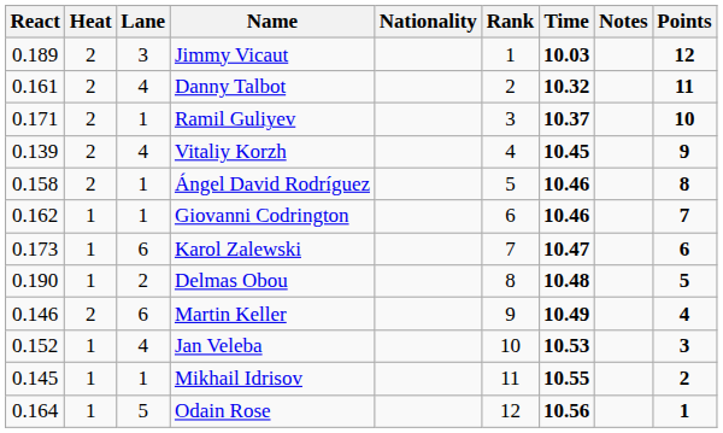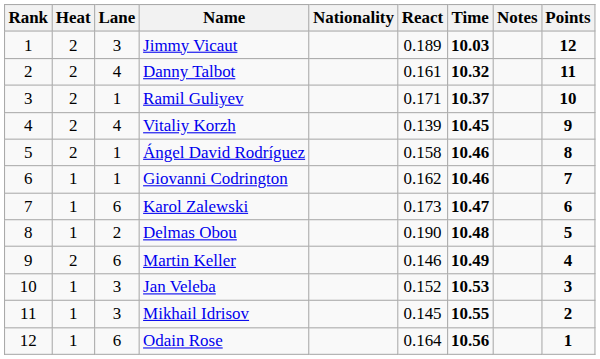 <table class="wikitable sortable" style="text-align:center">
 <tr>
-<th>React</th>
+<th>Rank</th>
 <th>Heat</th>
 <th>Lane</th>
 <th>Name</th>
 <th>Nationality</th>
-<th>Rank</th>
+<th>React</th>
 <th>Time</th>
 <th>Notes</th>
 <th>Points</th>
 </tr>
 <tr>
-<td>0.189</td>
+<td>1</td>
 <td>2</td>
 <td>3</td>
 <td align=left><a href='#'>Jimmy Vicaut</a></td>
 <td align=left></td>
-<td>1</td>
+<td>0.189</td>
 <td><strong>10.03</strong></td>
 <td></td>
 <td><strong>12</strong></td>
 </tr>
 <tr>
-<td>0.161</td>
+<td>2</td>
 <td>2</td>
 <td>4</td>
 <td align=left><a href='#'>Danny Talbot</a></td>
 <td align=left></td>
-<td>2</td>
+<td>0.161</td>
 <td><strong>10.32</strong></td>
 <td></td>
 <td><strong>11</strong></td>
 </tr>
 <tr>
-<td>0.171</td>
+<td>3</td>
 <td>2</td>
 <td>1</td>
 <td align=left><a href='#'>Ramil Guliyev</a></td>
 <td align=left></td>
-<td>3</td>
+<td>0.171</td>
 <td><strong>10.37</strong></td>
 <td></td>
 <td><strong>10</strong></td>
 </tr>
 <tr>
-<td>0.139</td>
+<td>4</td>
 <td>2</td>
 <td>4</td>
 <td align=left><a href='#'>Vitaliy Korzh</a></td>
 <td align=left></td>
-<td>4</td>
+<td>0.139</td>
 <td><strong>10.45</strong></td>
 <td></td>
 <td><strong>9</strong></td>
 </tr>
 <tr>
-<td>0.158</td>
+<td>5</td>
 <td>2</td>
 <td>1</td>
 <td align=left><a href='#'>Ángel David Rodríguez</a></td>
 <td align=left></td>
-<td>5</td>
+<td>0.158</td>
 <td><strong>10.46</strong></td>
 <td></td>
 <td><strong>8</strong></td>
 </tr>
 <tr>
-<td>0.162</td>
+<td>6</td>
 <td>1</td>
 <td>1</td>
 <td align=left><a href='#'>Giovanni Codrington</a></td>
 <td align=left></td>
-<td>6</td>
+<td>0.162</td>
 <td><strong>10.46</strong></td>
 <td></td>
 <td><strong>7</strong></td>
 </tr>
 <tr>
-<td>0.173</td>
+<td>7</td>
 <td>1</td>
 <td>6</td>
 <td align=left><a href='#'>Karol Zalewski</a></td>
 <td align=left></td>
-<td>7</td>
+<td>0.173</td>
 <td><strong>10.47</strong></td>
 <td></td>
 <td><strong>6</strong></td>
 </tr>
 <tr>
-<td>0.190</td>
+<td>8</td>
 <td>1</td>
 <td>2</td>
 <td align=left><a href='#'>Delmas Obou</a></td>
 <td align=left></td>
-<td>8</td>
+<td>0.190</td>
 <td><strong>10.48</strong></td>
 <td></td>
 <td><strong>5</strong></td>
 </tr>
 <tr>
-<td>0.146</td>
+<td>9</td>
 <td>2</td>
 <td>6</td>
 <td align=left><a href='#'>Martin Keller</a></td>
 <td align=left></td>
-<td>9</td>
+<td>0.146</td>
 <td><strong>10.49</strong></td>
 <td></td>
 <td><strong>4</strong></td>
 </tr>
 <tr>
-<td>0.152</td>
+<td>10</td>
 <td>1</td>
-<td>4</td>
+<td>3</td>
 <td align=left><a href='#'>Jan Veleba</a></td>
 <td align=left></td>
-<td>10</td>
+<td>0.152</td>
 <td><strong>10.53</strong></td>
 <td></td>
 <td><strong>3</strong></td>
 </tr>
 <tr>
-<td>0.145</td>
+<td>11</td>
 <td>1</td>
-<td>1</td>
+<td>3</td>
 <td align=left><a href='#'>Mikhail Idrisov</a></td>
 <td align=left></td>
-<td>11</td>
+<td>0.145</td>
 <td><strong>10.55</strong></td>
 <td></td>
 <td><strong>2</strong></td>
 </tr>
 <tr>
-<td>0.164</td>
+<td>12</td>
 <td>1</td>
-<td>5</td>
+<td>6</td>
 <td align=left><a href='#'>Odain Rose</a></td>
 <td align=left></td>
-<td>12</td>
+<td>0.164</td>
 <td><strong>10.56</strong></td>
 <td></td>
 <td><strong>1</strong></td>
 </tr>
 </table>
